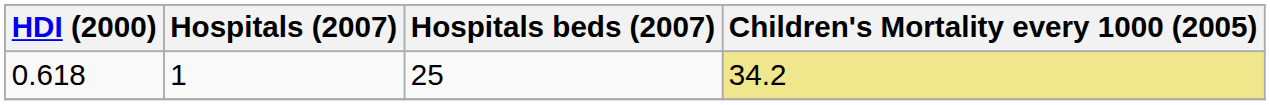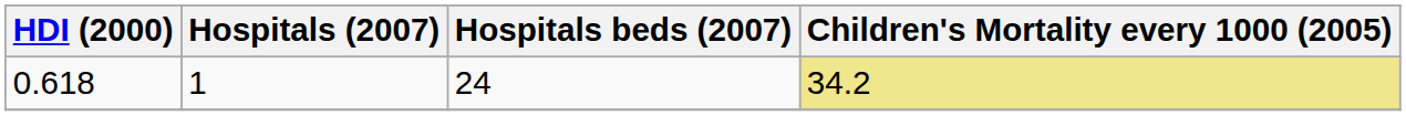 <table class="wikitable" border="1">
 <tr>
 <th><a href='#'>HDI</a> (2000)</th>
 <th>Hospitals (2007)</th>
 <th>Hospitals beds (2007)</th>
 <th>Children's Mortality every 1000 (2005)</th>
 </tr>
 <tr>
 <td>0.618</td>
 <td>1</td>
-<td>25</td>
+<td>24</td>
 <td style="background: khaki;">34.2</td>
 </tr>
 <tr>
 </tr>
 </table>
